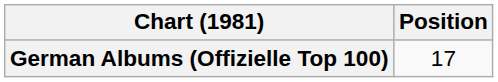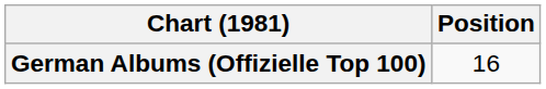 <table class="wikitable plainrowheaders" style="text-align:center">
 <tr>
 <th scope="col">Chart (1981)</th>
 <th scope="col">Position</th>
 </tr>
 <tr>
 <th scope="row">German Albums (Offizielle Top 100)</th>
-<td>17</td>
+<td>16</td>
 </tr>
 </table>
